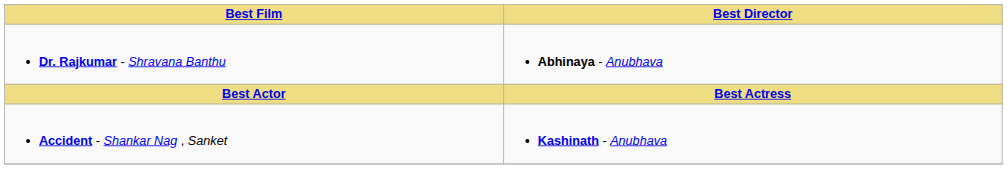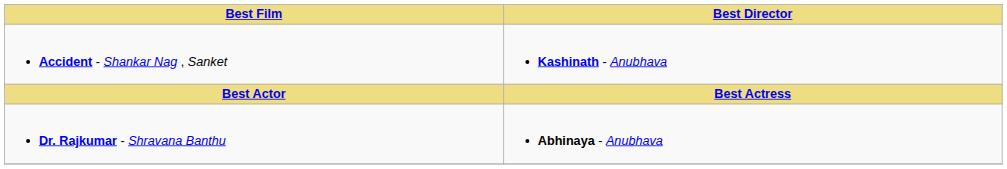 <table class="wikitable" width=100% |>
 <tr>
 <th !  style="background:#eedd82; text-align:center; width:50%;"><a href='#'>Best Film</a></th>
 <th !  style="background:#eedd82; text-align:center; width:50%;"><a href='#'>Best Director</a></th>
 </tr>
 <tr>
-<td valign="top"><br><ul><li><strong><a href='#'>Dr. Rajkumar</a></strong> - <em><a href='#'>Shravana Banthu</a></em></li></ul></td>
-<td valign="top"><br><ul><li><strong>Abhinaya</strong> - <em><a href='#'>Anubhava</a></em></li></ul></td>
+<td valign="top"><br><ul><li><strong><a href='#'>Accident</a></strong> - <em><a href='#'>Shankar Nag</a></em> , <em>Sanket</em></li></ul></td>
+<td valign="top"><br><ul><li><strong><a href='#'>Kashinath</a></strong> - <em><a href='#'>Anubhava</a></em></li></ul></td>
 </tr>
 <tr>
 <th !  style="background:#eedd82; text-align:center; width:50%;"><a href='#'>Best Actor</a></th>
 <th !  style="background:#eedd82; text-align:center; width:50%;"><a href='#'>Best Actress</a></th>
 </tr>
 <tr>
-<td valign="top"><br><ul><li><strong><a href='#'>Accident</a></strong> - <em><a href='#'>Shankar Nag</a></em> , <em>Sanket</em></li></ul></td>
-<td valign="top"><br><ul><li><strong><a href='#'>Kashinath</a></strong> - <em><a href='#'>Anubhava</a></em></li></ul></td>
+<td valign="top"><br><ul><li><strong><a href='#'>Dr. Rajkumar</a></strong> - <em><a href='#'>Shravana Banthu</a></em></li></ul></td>
+<td valign="top"><br><ul><li><strong>Abhinaya</strong> - <em><a href='#'>Anubhava</a></em></li></ul></td>
 </tr>
 <tr>
 </tr>
 </table>
